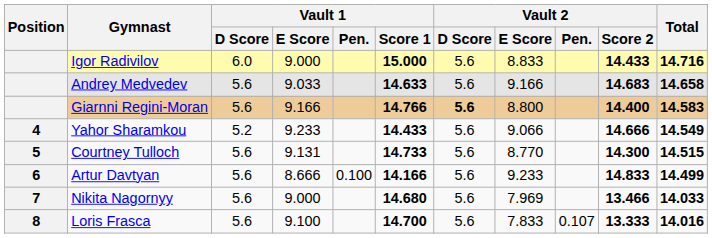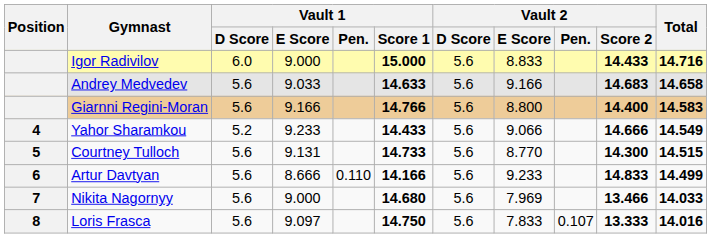 <table style="text-align:center;" class="wikitable sortable">
 <tr>
 <th rowspan="2">Position</th>
 <th rowspan="2">Gymnast</th>
 <th colspan="4">Vault 1</th>
 <th colspan="4">Vault 2</th>
 <th rowspan="2">Total</th>
 </tr>
 <tr>
 <th>D Score</th>
 <th>E Score</th>
 <th>Pen.</th>
 <th>Score 1</th>
 <th>D Score</th>
 <th>E Score</th>
 <th>Pen.</th>
 <th>Score 2</th>
 </tr>
 <tr style="background:#fffcaf;">
 <th scope=row style="text-align:center"></th>
 <td style="text-align:left;"> <a href='#'>Igor Radivilov</a></td>
 <td>6.0</td>
 <td>9.000</td>
 <td></td>
 <td><strong>15.000</strong></td>
 <td>5.6</td>
 <td>8.833</td>
 <td></td>
 <td><strong>14.433</strong></td>
 <td><strong>14.716</strong></td>
 </tr>
 <tr style="background:#e5e5e5;">
 <th scope=row style="text-align:center"></th>
 <td style="text-align:left;"> <a href='#'>Andrey Medvedev</a></td>
 <td>5.6</td>
 <td>9.033</td>
 <td></td>
 <td><strong>14.633</strong></td>
 <td>5.6</td>
 <td>9.166</td>
 <td></td>
 <td><strong>14.683</strong></td>
 <td><strong>14.658</strong></td>
 </tr>
 <tr style="background:#ec9;">
 <th scope=row style="text-align:center"></th>
 <td style="text-align:left;"> <a href='#'>Giarnni Regini-Moran</a></td>
 <td>5.6</td>
 <td>9.166</td>
 <td></td>
 <td><strong>14.766</strong></td>
-<td><strong>5.6</strong></td>
+<td>5.6</td>
 <td>8.800</td>
 <td></td>
 <td><strong>14.400</strong></td>
 <td><strong>14.583</strong></td>
 </tr>
 <tr>
 <th scope=row style="text-align:center">4</th>
 <td style="text-align:left;"> <a href='#'>Yahor Sharamkou</a></td>
 <td>5.2</td>
 <td>9.233</td>
 <td></td>
 <td><strong>14.433</strong></td>
 <td>5.6</td>
 <td>9.066</td>
 <td></td>
 <td><strong>14.666</strong></td>
 <td><strong>14.549</strong></td>
 </tr>
 <tr>
 <th scope=row style="text-align:center">5</th>
 <td style="text-align:left;"> <a href='#'>Courtney Tulloch</a></td>
 <td>5.6</td>
 <td>9.131</td>
 <td></td>
 <td><strong>14.733</strong></td>
 <td>5.6</td>
 <td>8.770</td>
 <td></td>
 <td><strong>14.300</strong></td>
 <td><strong>14.515</strong></td>
 </tr>
 <tr>
 <th scope=row style="text-align:center">6</th>
 <td style="text-align:left;"> <a href='#'>Artur Davtyan</a></td>
 <td>5.6</td>
 <td>8.666</td>
-<td>0.100</td>
+<td>0.110</td>
 <td><strong>14.166</strong></td>
 <td>5.6</td>
 <td>9.233</td>
 <td></td>
 <td><strong>14.833</strong></td>
 <td><strong>14.499</strong></td>
 </tr>
 <tr>
 <th scope=row style="text-align:center">7</th>
 <td style="text-align:left;"> <a href='#'>Nikita Nagornyy</a></td>
 <td>5.6</td>
 <td>9.000</td>
 <td></td>
 <td><strong>14.680</strong></td>
 <td>5.6</td>
 <td>7.969</td>
 <td></td>
 <td><strong>13.466</strong></td>
 <td><strong>14.033</strong></td>
 </tr>
 <tr>
 <th scope=row style="text-align:center">8</th>
 <td style="text-align:left;"> <a href='#'>Loris Frasca</a></td>
 <td>5.6</td>
-<td>9.100</td>
+<td>9.097</td>
 <td></td>
-<td><strong>14.700</strong></td>
+<td><strong>14.750</strong></td>
 <td>5.6</td>
 <td>7.833</td>
 <td>0.107</td>
 <td><strong>13.333</strong></td>
 <td><strong>14.016</strong></td>
 </tr>
 </table>
